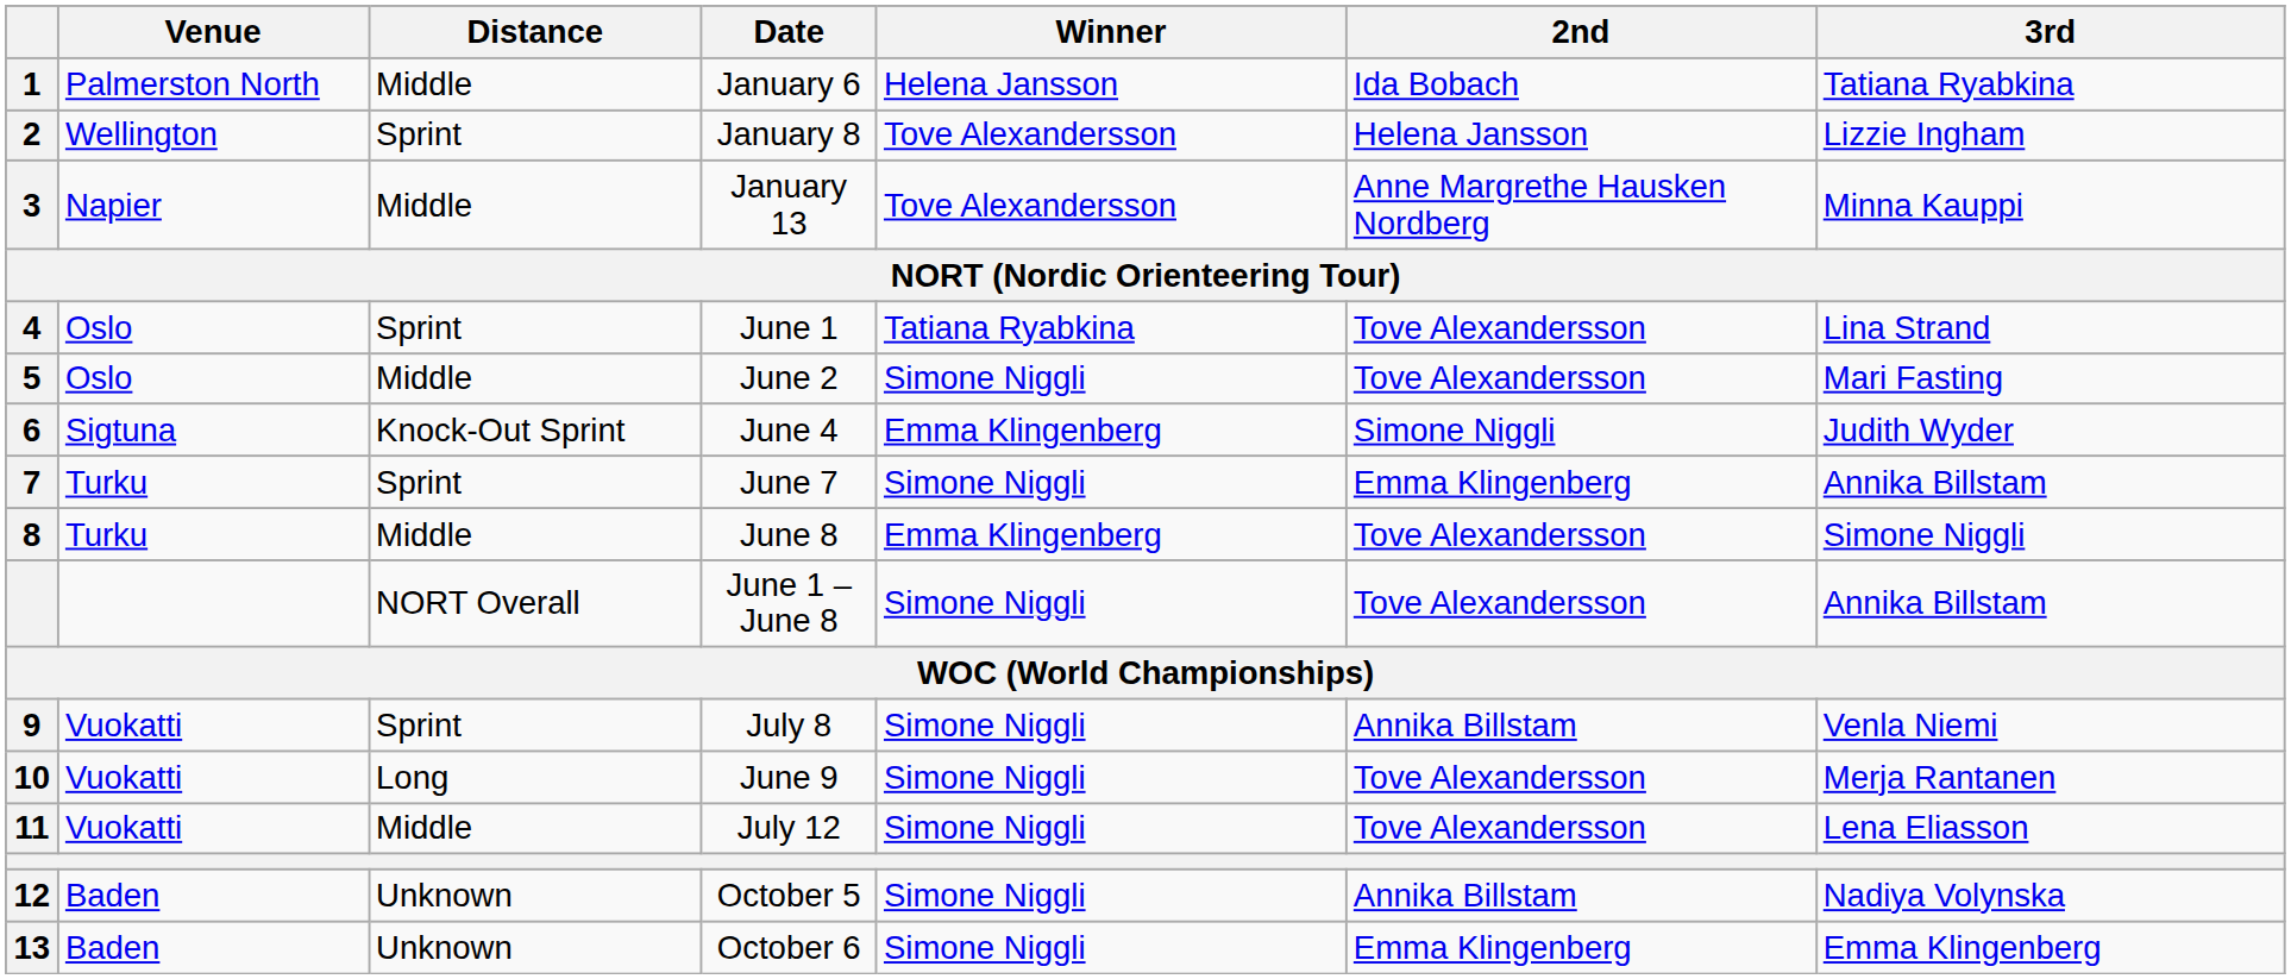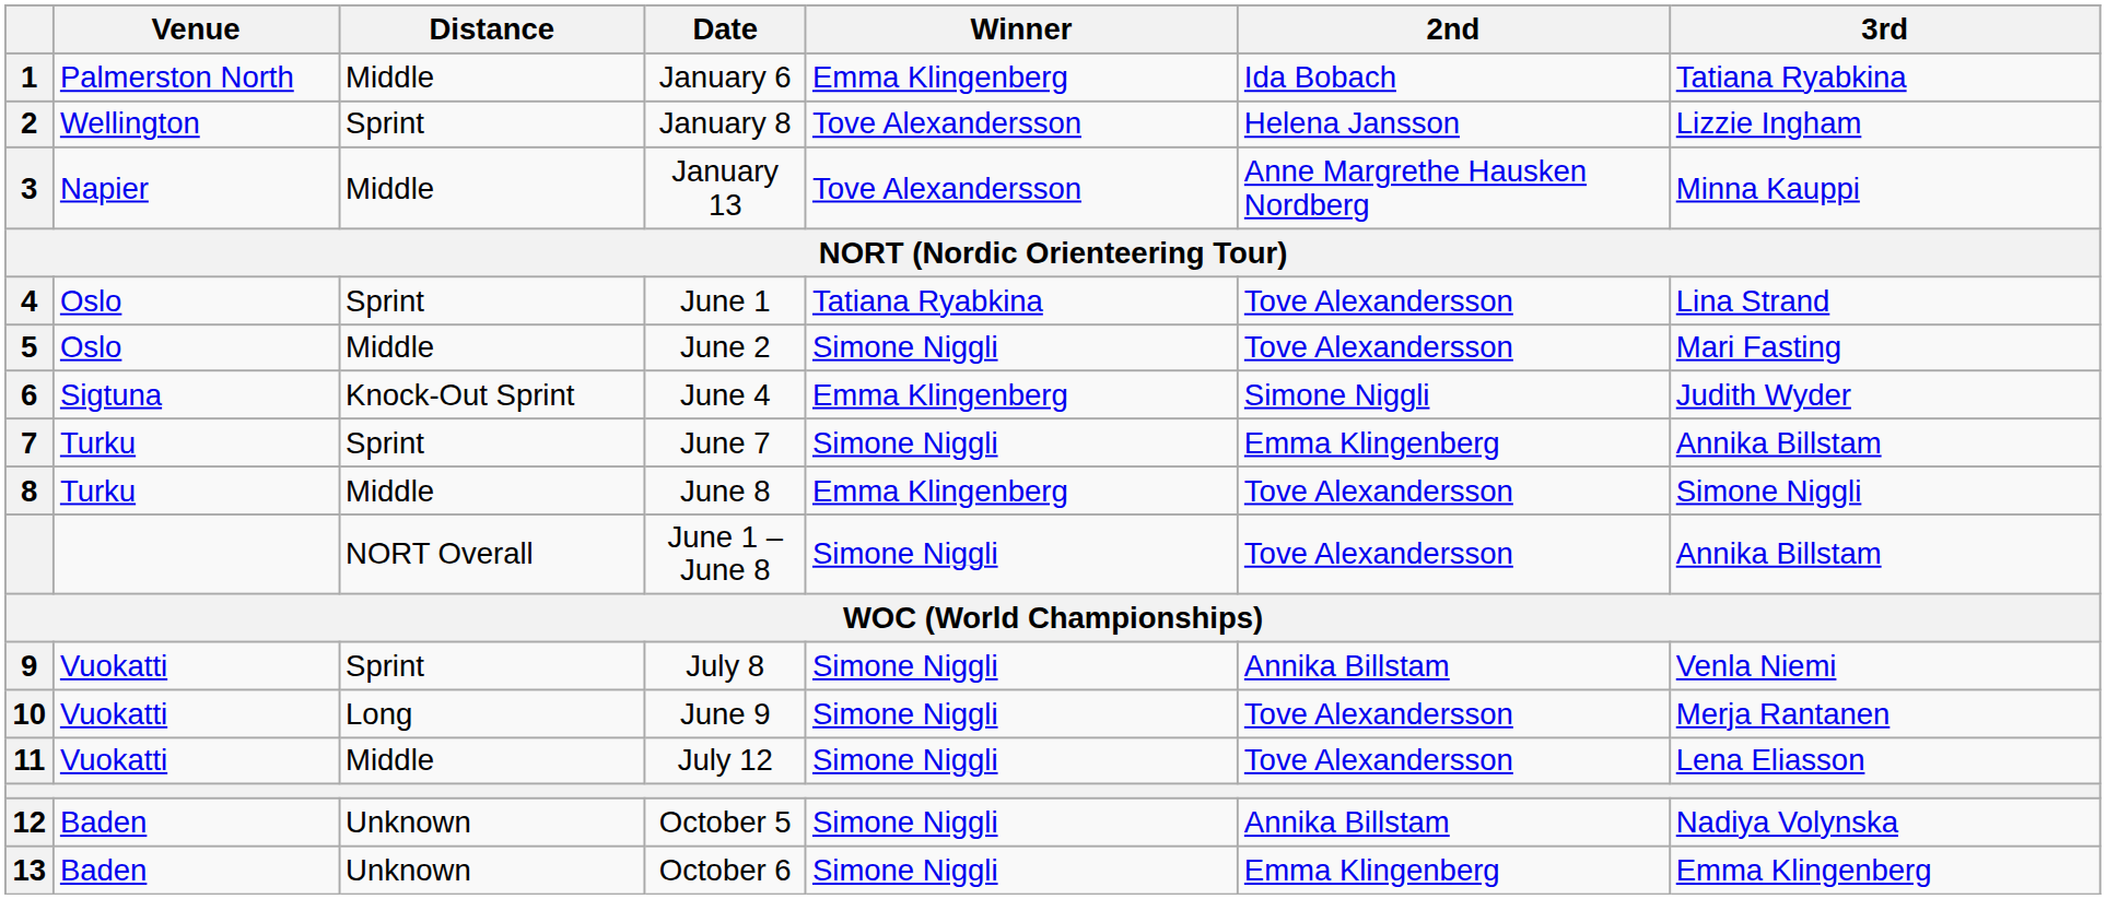 <table class="wikitable" style="font-size: 90%">
 <tr>
 <th></th>
 <th width="130">Venue</th>
 <th width="140">Distance</th>
 <th width="70">Date</th>
 <th width="200">Winner</th>
 <th width="200">2nd</th>
 <th width="200">3rd</th>
 </tr>
 <tr>
 <th>1</th>
 <td> <a href='#'>Palmerston North</a></td>
 <td>Middle</td>
 <td align=center>January 6</td>
-<td> <a href='#'>Helena Jansson</a></td>
+<td> <a href='#'>Emma Klingenberg</a></td>
 <td> <a href='#'>Ida Bobach</a></td>
 <td> <a href='#'>Tatiana Ryabkina</a></td>
 </tr>
 <tr>
 <th>2</th>
 <td> <a href='#'>Wellington</a></td>
 <td>Sprint</td>
 <td align=center>January 8</td>
 <td> <a href='#'>Tove Alexandersson</a></td>
 <td> <a href='#'>Helena Jansson</a></td>
 <td> <a href='#'>Lizzie Ingham</a></td>
 </tr>
 <tr>
 <th>3</th>
 <td> <a href='#'>Napier</a></td>
 <td>Middle</td>
 <td align=center>January 13</td>
 <td> <a href='#'>Tove Alexandersson</a></td>
 <td> <a href='#'>Anne Margrethe Hausken Nordberg</a></td>
 <td> <a href='#'>Minna Kauppi</a></td>
 </tr>
 <tr>
 <th colspan="7">NORT (Nordic Orienteering Tour)</th>
 </tr>
 <tr>
 <th>4</th>
 <td> <a href='#'>Oslo</a></td>
 <td>Sprint</td>
 <td align=center>June 1</td>
 <td> <a href='#'>Tatiana Ryabkina</a></td>
 <td> <a href='#'>Tove Alexandersson</a></td>
 <td> <a href='#'>Lina Strand</a></td>
 </tr>
 <tr>
 <th>5</th>
 <td> <a href='#'>Oslo</a></td>
 <td>Middle</td>
 <td align=center>June 2</td>
 <td> <a href='#'>Simone Niggli</a></td>
 <td> <a href='#'>Tove Alexandersson</a></td>
 <td> <a href='#'>Mari Fasting</a></td>
 </tr>
 <tr>
 <th>6</th>
 <td> <a href='#'>Sigtuna</a></td>
 <td>Knock-Out Sprint</td>
 <td align=center>June 4</td>
 <td> <a href='#'>Emma Klingenberg</a></td>
 <td> <a href='#'>Simone Niggli</a></td>
 <td> <a href='#'>Judith Wyder</a></td>
 </tr>
 <tr>
 <th>7</th>
 <td> <a href='#'>Turku</a></td>
 <td>Sprint</td>
 <td align=center>June 7</td>
 <td> <a href='#'>Simone Niggli</a></td>
 <td> <a href='#'>Emma Klingenberg</a></td>
 <td> <a href='#'>Annika Billstam</a></td>
 </tr>
 <tr>
 <th>8</th>
 <td> <a href='#'>Turku</a></td>
 <td>Middle</td>
 <td align=center>June 8</td>
 <td> <a href='#'>Emma Klingenberg</a></td>
 <td> <a href='#'>Tove Alexandersson</a></td>
 <td> <a href='#'>Simone Niggli</a></td>
 </tr>
 <tr>
 <th></th>
 <td>  </td>
 <td>NORT Overall</td>
 <td align=center>June 1 – June 8</td>
 <td> <a href='#'>Simone Niggli</a></td>
 <td> <a href='#'>Tove Alexandersson</a></td>
 <td> <a href='#'>Annika Billstam</a></td>
 </tr>
 <tr>
 <th colspan="7">WOC (World Championships)</th>
 </tr>
 <tr>
 <th>9</th>
 <td> <a href='#'>Vuokatti</a></td>
 <td>Sprint</td>
 <td align=center>July 8</td>
 <td> <a href='#'>Simone Niggli</a></td>
 <td> <a href='#'>Annika Billstam</a></td>
 <td> <a href='#'>Venla Niemi</a></td>
 </tr>
 <tr>
 <th>10</th>
 <td> <a href='#'>Vuokatti</a></td>
 <td>Long</td>
 <td align=center>June 9</td>
 <td> <a href='#'>Simone Niggli</a></td>
 <td> <a href='#'>Tove Alexandersson</a></td>
 <td> <a href='#'>Merja Rantanen</a></td>
 </tr>
 <tr>
 <th>11</th>
 <td> <a href='#'>Vuokatti</a></td>
 <td>Middle</td>
 <td align=center>July 12</td>
 <td> <a href='#'>Simone Niggli</a></td>
 <td> <a href='#'>Tove Alexandersson</a></td>
 <td> <a href='#'>Lena Eliasson</a></td>
 </tr>
 <tr>
 <th colspan="7"></th>
 </tr>
 <tr>
 <th>12</th>
 <td> <a href='#'>Baden</a></td>
 <td>Unknown</td>
 <td align=center>October 5</td>
 <td> <a href='#'>Simone Niggli</a></td>
 <td> <a href='#'>Annika Billstam</a></td>
 <td> <a href='#'>Nadiya Volynska</a></td>
 </tr>
 <tr>
 <th>13</th>
 <td> <a href='#'>Baden</a></td>
 <td>Unknown</td>
 <td align=center>October 6</td>
 <td> <a href='#'>Simone Niggli</a></td>
 <td> <a href='#'>Emma Klingenberg</a></td>
 <td> <a href='#'>Emma Klingenberg</a></td>
 </tr>
 </table>
